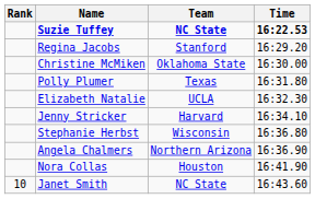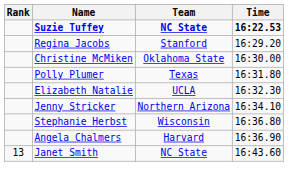 <table class="wikitable sortable" style="text-align:center">
 <tr>
 <th>Rank</th>
 <th>Name</th>
 <th>Team</th>
 <th>Time</th>
 </tr>
 <tr>
 <td></td>
 <td align=left> <strong><a href='#'>Suzie Tuffey</a></strong></td>
 <td><strong><a href='#'>NC State</a></strong></td>
 <td><strong>16:22.53</strong></td>
 </tr>
 <tr>
 <td></td>
 <td align=left> <a href='#'>Regina Jacobs</a></td>
 <td><a href='#'>Stanford</a></td>
 <td>16:29.20</td>
 </tr>
 <tr>
 <td></td>
 <td align=left> <a href='#'>Christine McMiken</a></td>
 <td><a href='#'>Oklahoma State</a></td>
 <td>16:30.00</td>
 </tr>
 <tr>
 <td></td>
 <td align=left> <a href='#'>Polly Plumer</a></td>
 <td><a href='#'>Texas</a></td>
 <td>16:31.80</td>
 </tr>
 <tr>
 <td></td>
 <td align=left> <a href='#'>Elizabeth Natalie</a></td>
 <td><a href='#'>UCLA</a></td>
 <td>16:32.30</td>
 </tr>
 <tr>
 <td></td>
 <td align=left> <a href='#'>Jenny Stricker</a></td>
-<td><a href='#'>Harvard</a></td>
+<td><a href='#'>Northern Arizona</a></td>
 <td>16:34.10</td>
 </tr>
 <tr>
 <td></td>
 <td align=left> <a href='#'>Stephanie Herbst</a></td>
 <td><a href='#'>Wisconsin</a></td>
 <td>16:36.80</td>
 </tr>
 <tr>
 <td></td>
 <td align=left> <a href='#'>Angela Chalmers</a></td>
-<td><a href='#'>Northern Arizona</a></td>
+<td><a href='#'>Harvard</a></td>
 <td>16:36.90</td>
 </tr>
 <tr>
-<td></td>
-<td align=left> <a href='#'>Nora Collas</a></td>
-<td><a href='#'>Houston</a></td>
-<td>16:41.90</td>
-</tr>
-<tr>
-<td>10</td>
+<td>13</td>
 <td align=left> <a href='#'>Janet Smith</a></td>
 <td><a href='#'>NC State</a></td>
 <td>16:43.60</td>
 </tr>
 </table>
